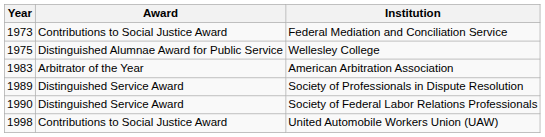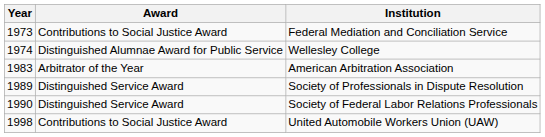 <table class="wikitable">
 <tr>
 <th>Year</th>
 <th>Award</th>
 <th>Institution</th>
 </tr>
 <tr>
 <td>1973</td>
 <td>Contributions to Social Justice Award</td>
 <td>Federal Mediation and Conciliation Service</td>
 </tr>
 <tr>
-<td>1975</td>
+<td>1974</td>
 <td>Distinguished Alumnae Award for Public Service</td>
 <td>Wellesley College</td>
 </tr>
 <tr>
 <td>1983</td>
 <td>Arbitrator of the Year</td>
 <td>American Arbitration Association</td>
 </tr>
 <tr>
 <td>1989</td>
 <td>Distinguished Service Award</td>
 <td>Society of Professionals in Dispute Resolution</td>
 </tr>
 <tr>
 <td>1990</td>
 <td>Distinguished Service Award</td>
 <td>Society of Federal Labor Relations Professionals</td>
 </tr>
 <tr>
 <td>1998</td>
 <td>Contributions to Social Justice Award</td>
 <td>United Automobile Workers Union (UAW)</td>
 </tr>
 </table>
